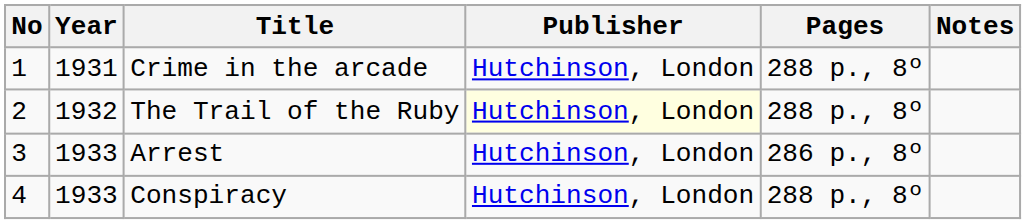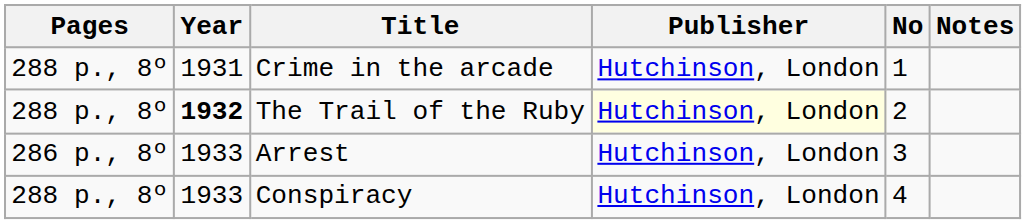 <table class="wikitable sortable">
 <tr>
-<th>No</th>
+<th>Pages</th>
 <th>Year</th>
 <th>Title</th>
 <th>Publisher</th>
-<th>Pages</th>
+<th>No</th>
 <th>Notes</th>
 </tr>
 <tr>
-<td>1</td>
+<td>288 p., 8º</td>
 <td>1931</td>
 <td>Crime in the arcade</td>
 <td><a href='#'>Hutchinson</a>, London</td>
-<td>288 p., 8º</td>
+<td>1</td>
 <td></td>
 </tr>
 <tr>
-<td>2</td>
-<td>1932</td>
+<td>288 p., 8º</td>
+<td><strong>1932</strong></td>
 <td>The Trail of the Ruby</td>
 <td style="background: lightyellow;"><a href='#'>Hutchinson</a>, London</td>
-<td>288 p., 8º</td>
+<td>2</td>
 <td></td>
 </tr>
 <tr>
-<td>3</td>
+<td>286 p., 8º</td>
 <td>1933</td>
 <td>Arrest</td>
 <td><a href='#'>Hutchinson</a>, London</td>
-<td>286 p., 8º</td>
+<td>3</td>
 <td></td>
 </tr>
 <tr>
-<td>4</td>
+<td>288 p., 8º</td>
 <td>1933</td>
 <td>Conspiracy</td>
 <td><a href='#'>Hutchinson</a>, London</td>
-<td>288 p., 8º</td>
+<td>4</td>
 <td></td>
 </tr>
 </table>
